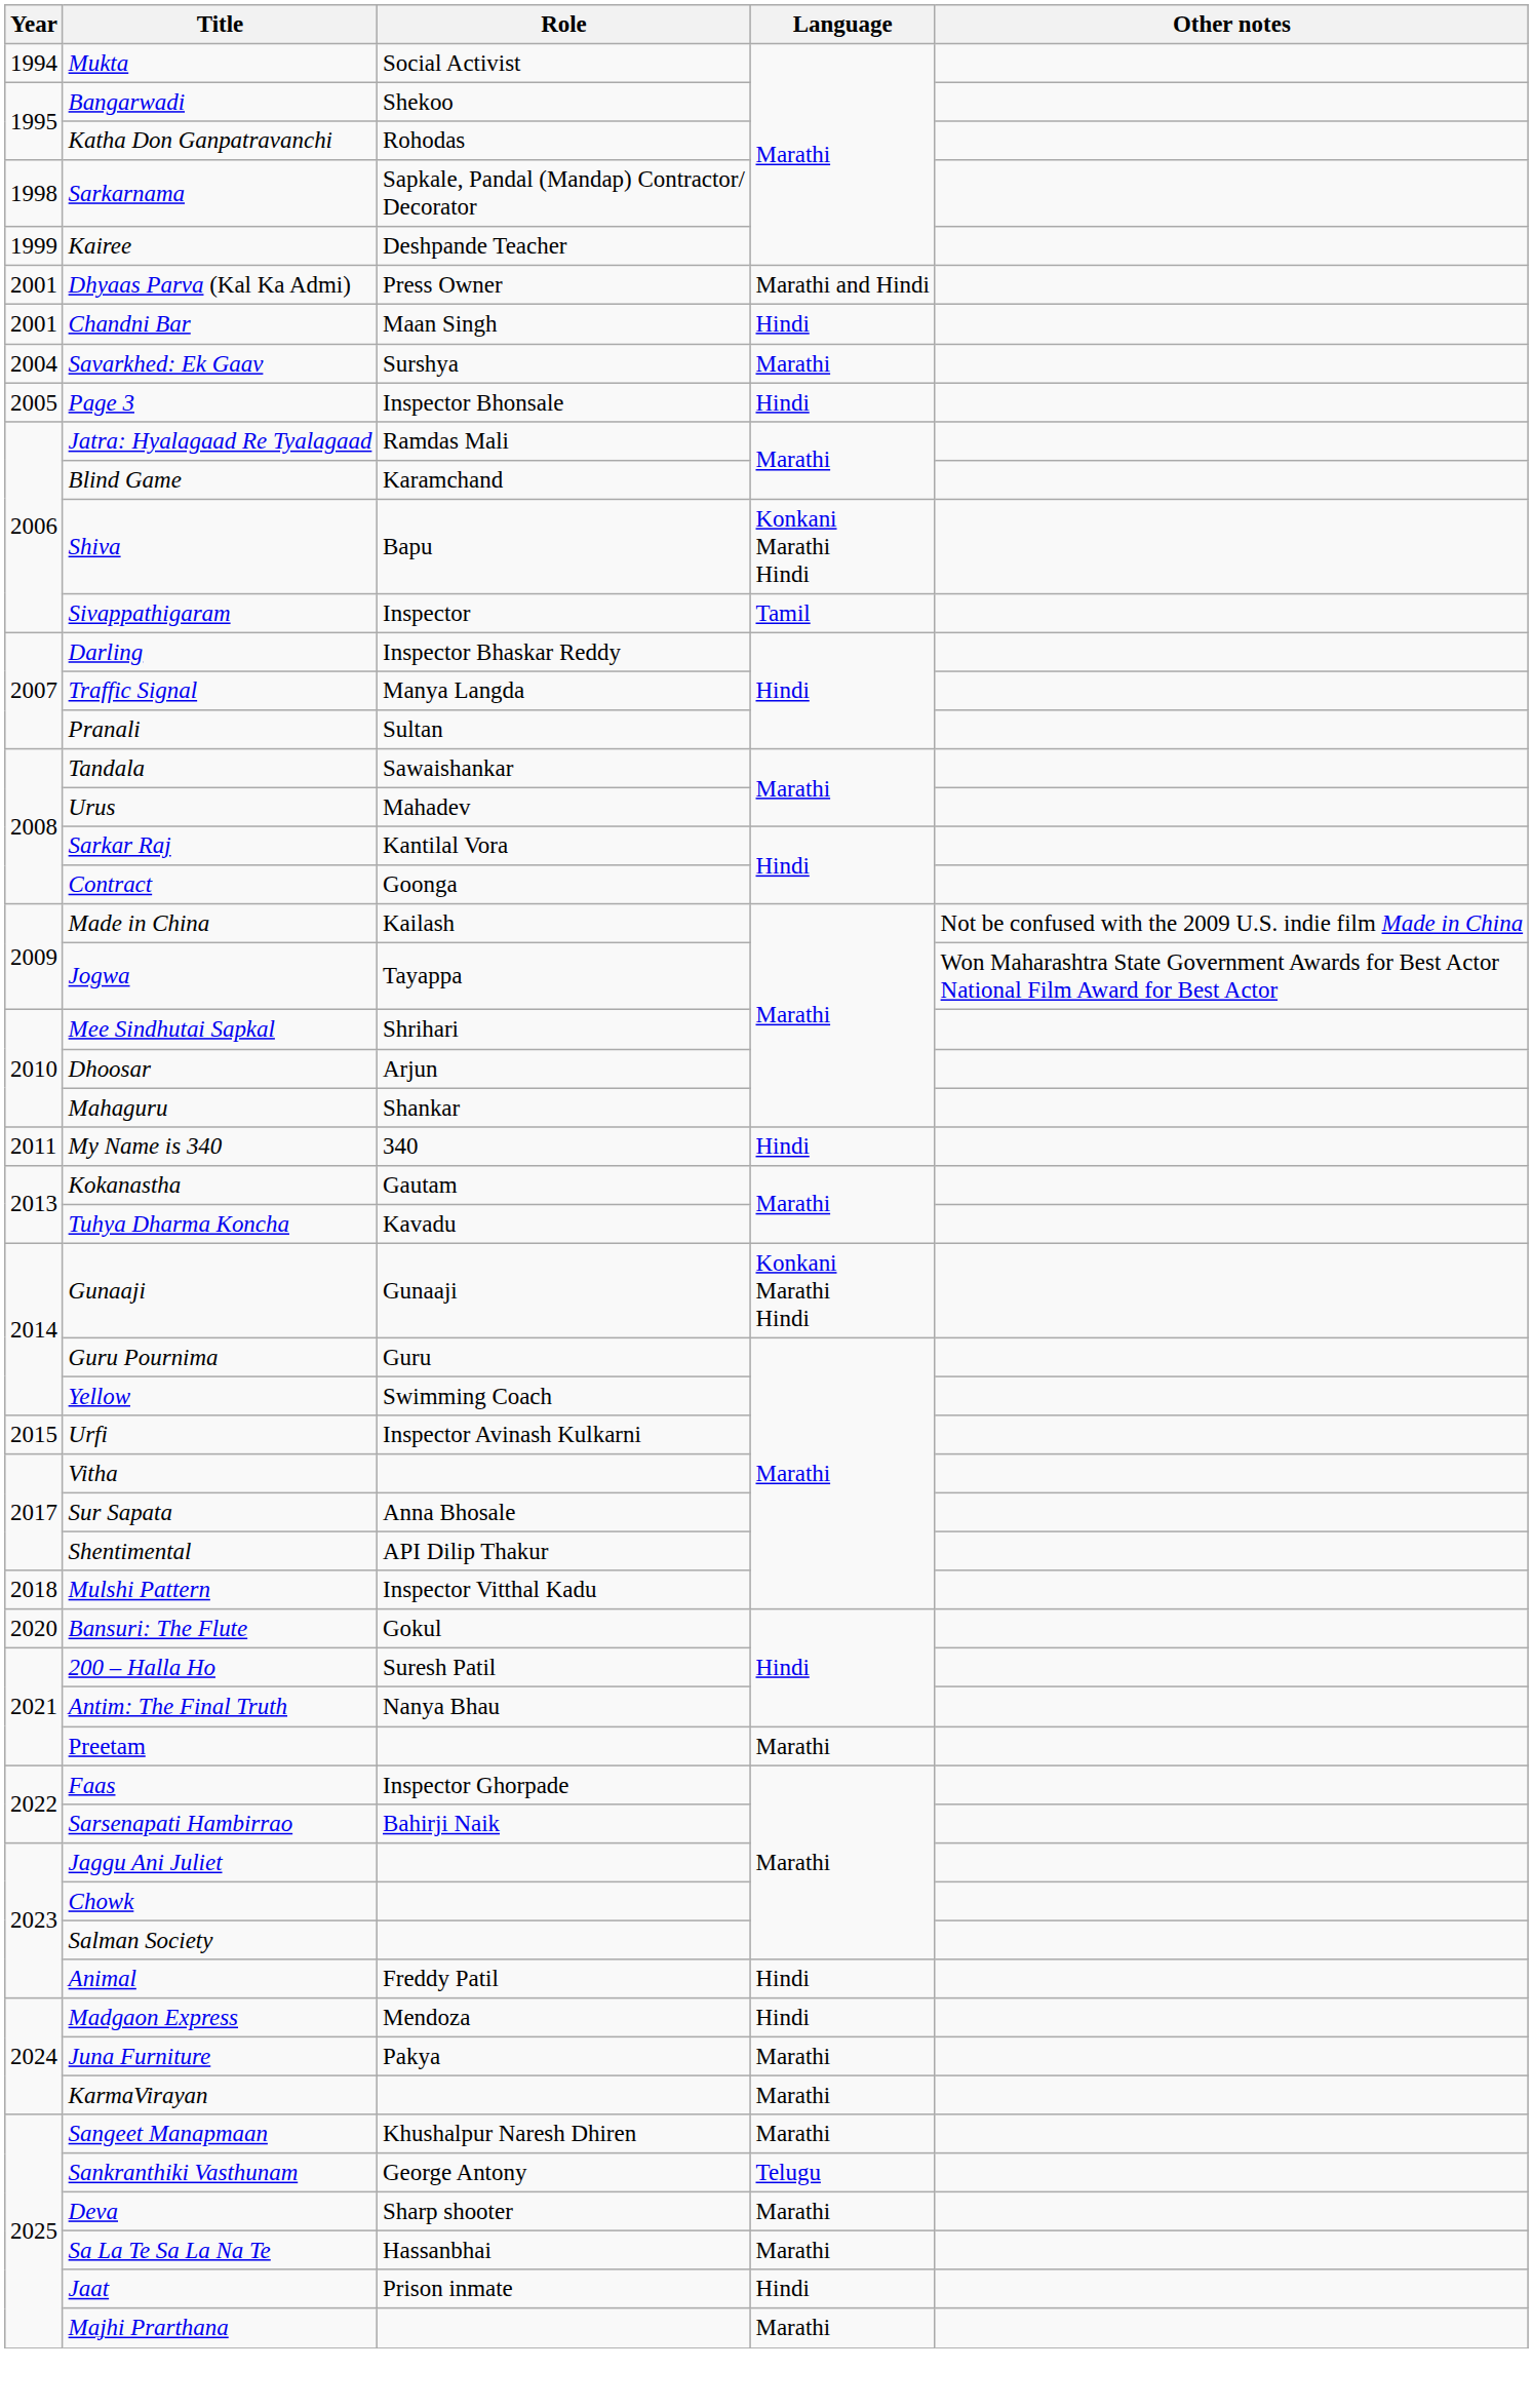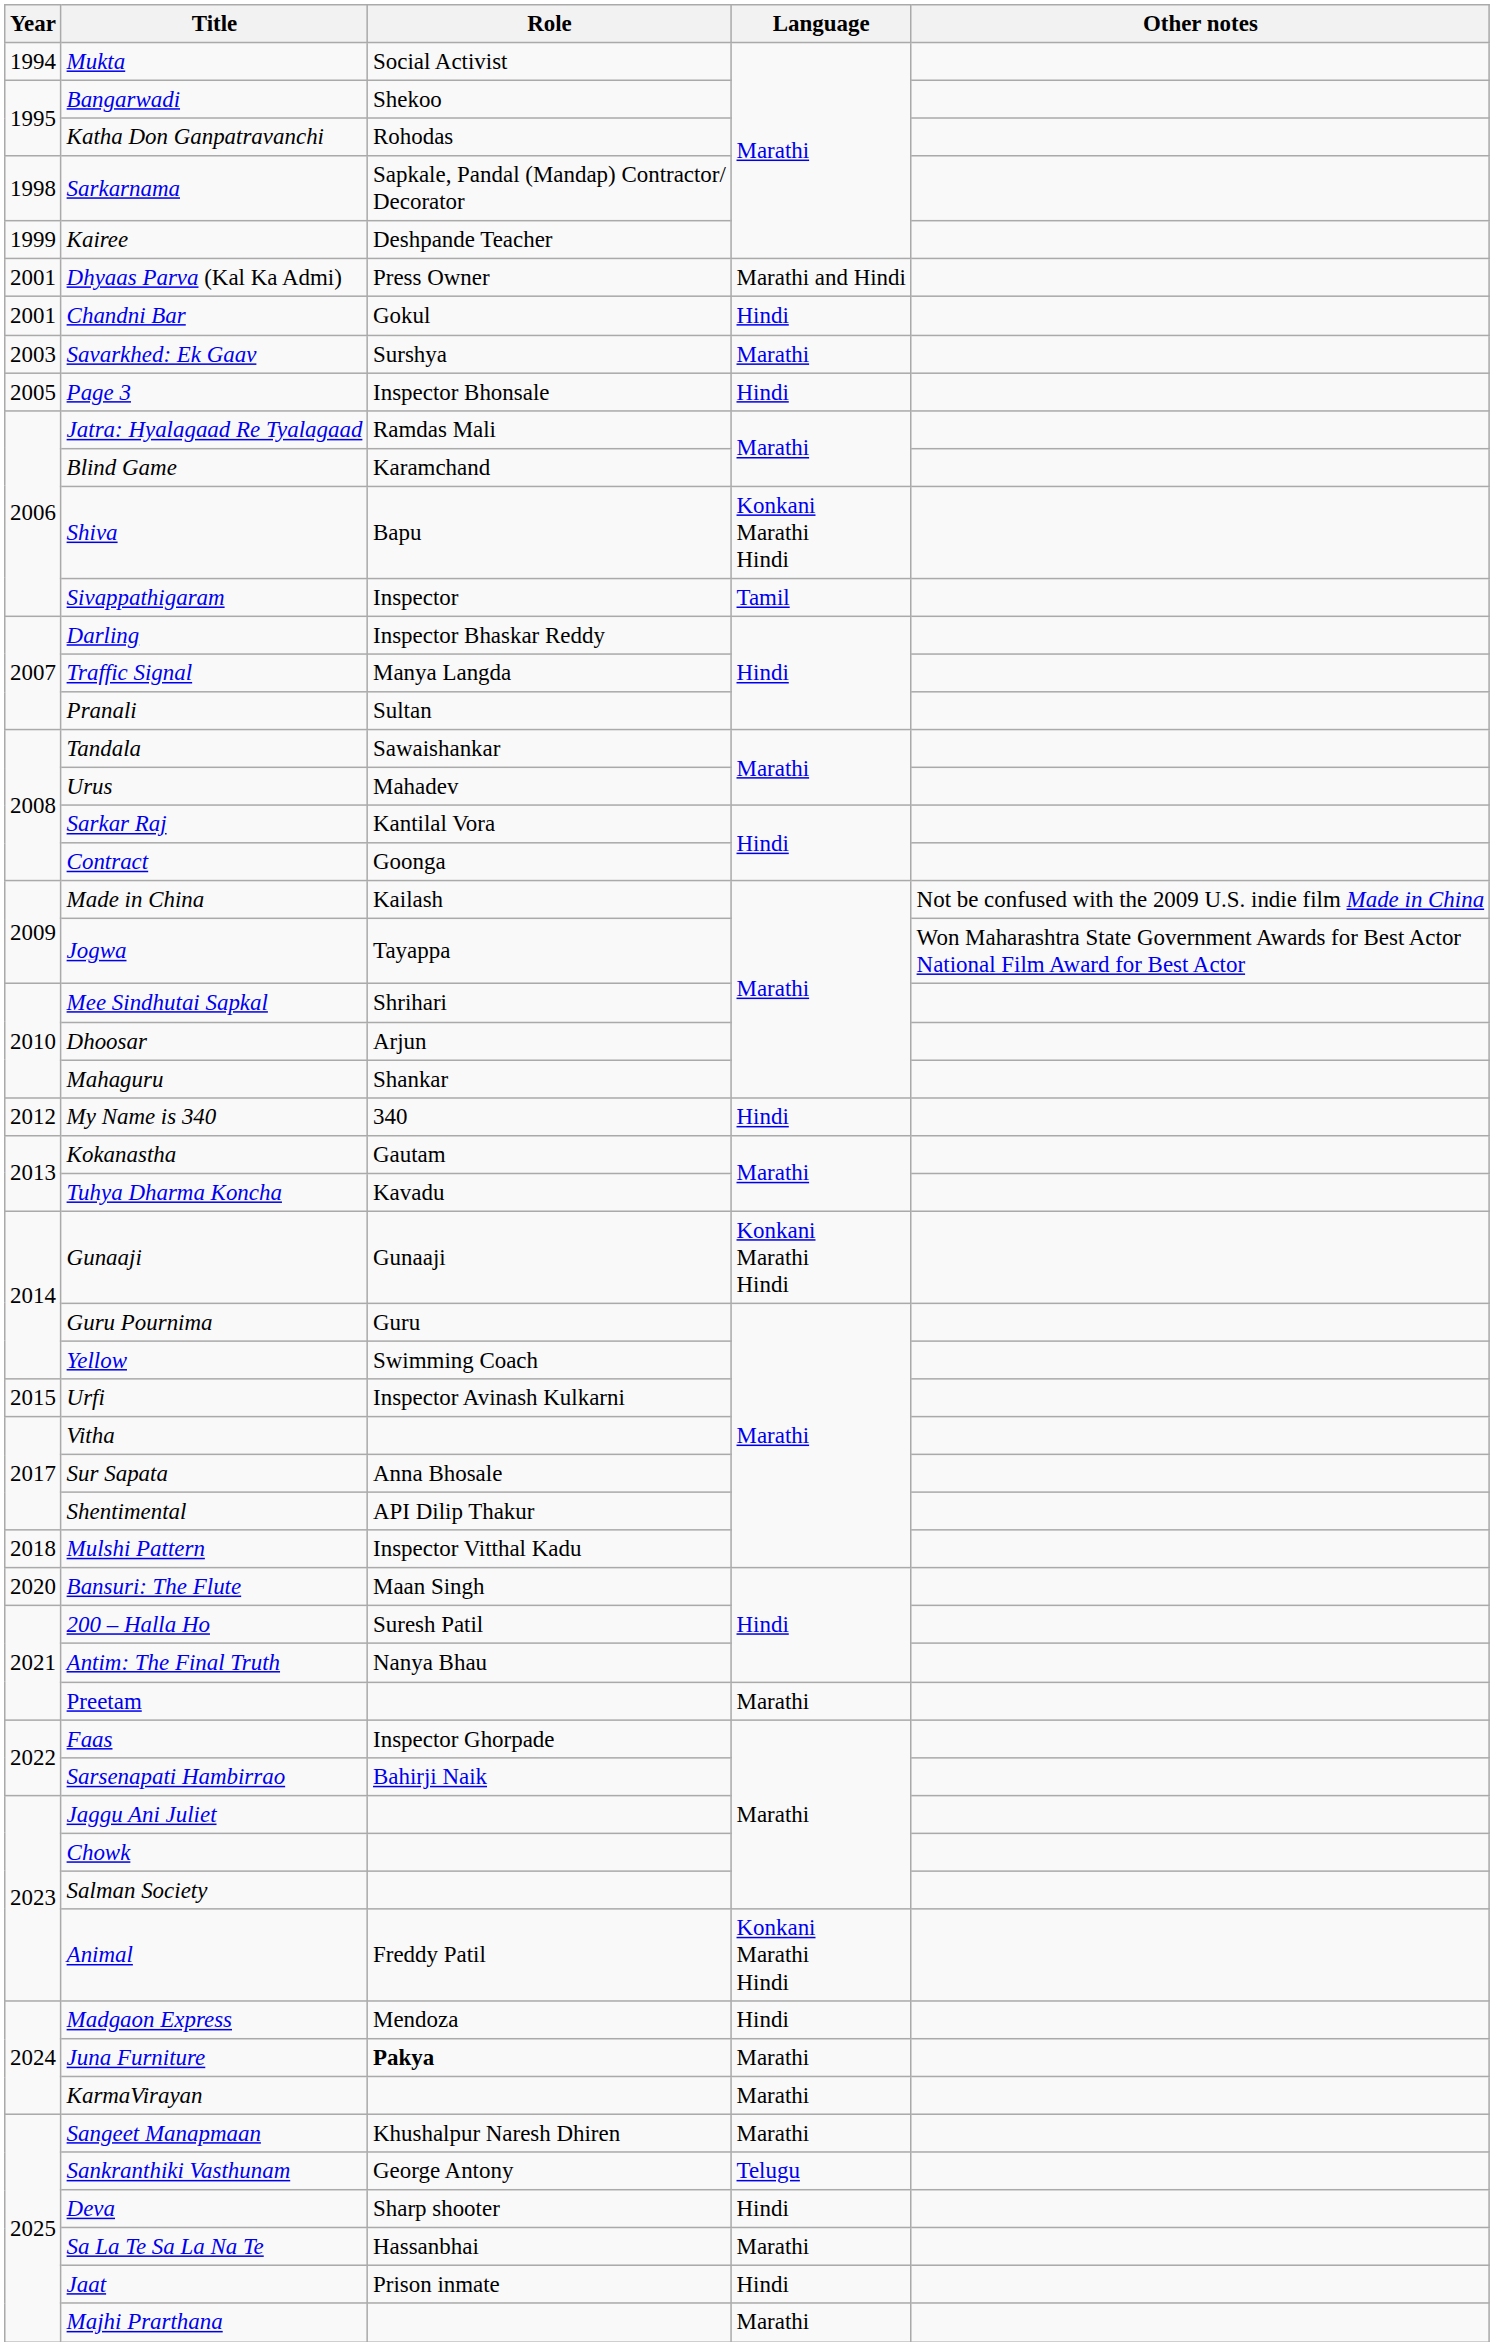 <table class="wikitable" style="font-size: 95%;">
 <tr>
 <th>Year</th>
 <th>Title</th>
 <th>Role</th>
 <th>Language</th>
 <th>Other notes</th>
 </tr>
 <tr>
 <td>1994</td>
 <td><em><a href='#'>Mukta</a></em></td>
 <td>Social Activist</td>
 <td rowspan="5"><a href='#'>Marathi</a></td>
 <td></td>
 </tr>
 <tr>
 <td rowspan="2">1995</td>
 <td><em><a href='#'>Bangarwadi</a></em></td>
 <td>Shekoo</td>
 <td></td>
 </tr>
 <tr>
 <td><em>Katha Don Ganpatravanchi</em></td>
 <td>Rohodas</td>
 <td></td>
 </tr>
 <tr>
 <td>1998</td>
 <td><em><a href='#'>Sarkarnama</a></em></td>
 <td>Sapkale, Pandal (Mandap) Contractor/<br>Decorator</td>
 <td></td>
 </tr>
 <tr>
 <td>1999</td>
 <td><em>Kairee</em></td>
 <td>Deshpande Teacher</td>
 <td></td>
 </tr>
 <tr>
 <td>2001</td>
 <td><em><a href='#'>Dhyaas Parva</a></em> (Kal Ka Admi)</td>
 <td>Press Owner</td>
 <td>Marathi and Hindi</td>
 <td></td>
 </tr>
 <tr>
 <td>2001</td>
 <td><em><a href='#'>Chandni Bar</a></em></td>
-<td>Maan Singh</td>
+<td>Gokul</td>
 <td><a href='#'>Hindi</a></td>
 <td></td>
 </tr>
 <tr>
-<td>2004</td>
+<td>2003</td>
 <td><em><a href='#'>Savarkhed: Ek Gaav</a></em></td>
 <td>Surshya</td>
 <td><a href='#'>Marathi</a></td>
 <td></td>
 </tr>
 <tr>
 <td>2005</td>
 <td><em><a href='#'>Page 3</a></em></td>
 <td>Inspector Bhonsale</td>
 <td><a href='#'>Hindi</a></td>
 <td></td>
 </tr>
 <tr>
 <td rowspan="4">2006</td>
 <td><em><a href='#'>Jatra: Hyalagaad Re Tyalagaad</a></em></td>
 <td>Ramdas Mali</td>
 <td rowspan="2"><a href='#'>Marathi</a></td>
 <td></td>
 </tr>
 <tr>
 <td><em>Blind Game</em></td>
 <td>Karamchand</td>
 <td></td>
 </tr>
 <tr>
 <td><em><a href='#'>Shiva</a></em></td>
 <td>Bapu</td>
 <td><a href='#'>Konkani</a><br>Marathi <br>Hindi</td>
 <td></td>
 </tr>
 <tr>
 <td><em><a href='#'>Sivappathigaram</a></em></td>
 <td>Inspector</td>
 <td><a href='#'>Tamil</a></td>
 <td></td>
 </tr>
 <tr>
 <td rowspan="3">2007</td>
 <td><em><a href='#'>Darling</a></em></td>
 <td>Inspector Bhaskar Reddy</td>
 <td rowspan="3"><a href='#'>Hindi</a></td>
 <td></td>
 </tr>
 <tr>
 <td><em><a href='#'>Traffic Signal</a></em></td>
 <td>Manya Langda</td>
 <td></td>
 </tr>
 <tr>
 <td><em>Pranali</em></td>
 <td>Sultan</td>
 <td></td>
 </tr>
 <tr>
 <td rowspan="4">2008</td>
 <td><em>Tandala</em></td>
 <td>Sawaishankar</td>
 <td rowspan="2"><a href='#'>Marathi</a></td>
 <td></td>
 </tr>
 <tr>
 <td><em>Urus</em></td>
 <td>Mahadev</td>
 <td></td>
 </tr>
 <tr>
 <td><em><a href='#'>Sarkar Raj</a></em></td>
 <td>Kantilal Vora</td>
 <td rowspan="2"><a href='#'>Hindi</a></td>
 <td></td>
 </tr>
 <tr>
 <td><em><a href='#'>Contract</a></em></td>
 <td>Goonga</td>
 <td></td>
 </tr>
 <tr>
 <td rowspan="2">2009</td>
 <td><em>Made in China</em></td>
 <td>Kailash</td>
 <td rowspan="5"><a href='#'>Marathi</a></td>
 <td>Not be confused with the 2009 U.S. indie film <em><a href='#'>Made in China</a></em></td>
 </tr>
 <tr>
 <td><em><a href='#'>Jogwa</a></em></td>
 <td>Tayappa</td>
 <td>Won Maharashtra State Government Awards for Best Actor <br> <a href='#'>National Film Award for Best Actor</a></td>
 </tr>
 <tr>
 <td rowspan="3">2010</td>
 <td><em><a href='#'>Mee Sindhutai Sapkal</a></em></td>
 <td>Shrihari</td>
 <td></td>
 </tr>
 <tr>
 <td><em>Dhoosar</em></td>
 <td>Arjun</td>
 <td></td>
 </tr>
 <tr>
 <td><em>Mahaguru</em></td>
 <td>Shankar</td>
 <td></td>
 </tr>
 <tr>
-<td>2011</td>
+<td>2012</td>
 <td><em>My Name is 340</em></td>
 <td>340</td>
 <td><a href='#'>Hindi</a></td>
 <td></td>
 </tr>
 <tr>
 <td rowspan="2">2013</td>
 <td><em>Kokanastha</em></td>
 <td>Gautam</td>
 <td rowspan="2"><a href='#'>Marathi</a></td>
 <td></td>
 </tr>
 <tr>
 <td><em><a href='#'>Tuhya Dharma Koncha</a></em></td>
 <td>Kavadu</td>
 <td></td>
 </tr>
 <tr>
 <td rowspan="3">2014</td>
 <td><em>Gunaaji</em></td>
 <td>Gunaaji</td>
 <td><a href='#'>Konkani</a><br>Marathi <br>Hindi</td>
 <td></td>
 </tr>
 <tr>
 <td><em>Guru Pournima</em></td>
 <td>Guru</td>
 <td rowspan="7"><a href='#'>Marathi</a></td>
 <td></td>
 </tr>
 <tr>
 <td><em><a href='#'>Yellow</a></em></td>
 <td>Swimming Coach</td>
 <td></td>
 </tr>
 <tr>
 <td>2015</td>
 <td><em>Urfi</em></td>
 <td>Inspector Avinash Kulkarni</td>
 <td></td>
 </tr>
 <tr>
 <td rowspan="3">2017</td>
 <td><em>Vitha</em></td>
 <td></td>
 <td></td>
 </tr>
 <tr>
 <td><em>Sur Sapata</em></td>
 <td>Anna Bhosale</td>
 <td></td>
 </tr>
 <tr>
 <td><em>Shentimental</em></td>
 <td>API Dilip Thakur</td>
 <td></td>
 </tr>
 <tr>
 <td>2018</td>
 <td><em> <a href='#'>Mulshi Pattern</a></em></td>
 <td>Inspector Vitthal Kadu</td>
 <td></td>
 </tr>
 <tr>
 <td>2020</td>
 <td><em><a href='#'>Bansuri: The Flute</a></em></td>
-<td>Gokul</td>
+<td>Maan Singh</td>
 <td rowspan="3"><a href='#'>Hindi</a></td>
 <td></td>
 </tr>
 <tr>
 <td rowspan="3">2021</td>
 <td><em><a href='#'>200 – Halla Ho</a></em></td>
 <td>Suresh Patil</td>
 <td></td>
 </tr>
 <tr>
 <td><em><a href='#'>Antim: The Final Truth</a></em></td>
 <td>Nanya Bhau</td>
 <td></td>
 </tr>
 <tr>
 <td><a href='#'>Preetam</a></td>
 <td></td>
 <td>Marathi</td>
 <td></td>
 </tr>
 <tr>
 <td rowspan="2">2022</td>
 <td><em><a href='#'>Faas</a></em></td>
 <td>Inspector Ghorpade</td>
 <td rowspan="5">Marathi</td>
 <td></td>
 </tr>
 <tr>
 <td><em><a href='#'>Sarsenapati Hambirrao</a></em></td>
 <td><a href='#'>Bahirji Naik</a></td>
 <td></td>
 </tr>
 <tr>
 <td rowspan="4">2023</td>
 <td><em><a href='#'>Jaggu Ani Juliet</a></em></td>
 <td></td>
 <td></td>
 </tr>
 <tr>
 <td><a href='#'><em>Chowk</em></a></td>
 <td></td>
 <td></td>
 </tr>
 <tr>
 <td><em>Salman Society</em></td>
 <td></td>
 <td></td>
 </tr>
 <tr>
 <td><a href='#'><em>Animal</em></a></td>
 <td>Freddy Patil</td>
-<td>Hindi</td>
+<td><a href='#'>Konkani</a><br>Marathi <br>Hindi</td>
 <td></td>
 </tr>
 <tr>
 <td rowspan="3">2024</td>
 <td><em><a href='#'>Madgaon Express</a></em></td>
 <td>Mendoza</td>
 <td>Hindi</td>
 <td></td>
 </tr>
 <tr>
 <td><em><a href='#'>Juna Furniture</a></em></td>
-<td>Pakya</td>
+<td><strong>Pakya</strong></td>
 <td>Marathi</td>
 <td></td>
 </tr>
 <tr>
 <td><em>KarmaVirayan</em></td>
 <td></td>
 <td>Marathi</td>
 <td></td>
 </tr>
 <tr>
 <td rowspan="6">2025</td>
 <td><em><a href='#'>Sangeet Manapmaan</a></em></td>
 <td>Khushalpur Naresh Dhiren</td>
 <td>Marathi</td>
 <td></td>
 </tr>
 <tr>
 <td><em><a href='#'>Sankranthiki Vasthunam</a></em></td>
 <td>George Antony</td>
 <td><a href='#'>Telugu</a></td>
 <td></td>
 </tr>
 <tr>
 <td><em><a href='#'>Deva</a></em></td>
 <td>Sharp shooter</td>
-<td>Marathi</td>
+<td>Hindi</td>
 <td></td>
 </tr>
 <tr>
 <td><a href='#'><em>Sa La Te Sa La Na Te</em></a></td>
 <td>Hassanbhai</td>
 <td>Marathi</td>
 <td></td>
 </tr>
 <tr>
 <td><em><a href='#'>Jaat</a></em></td>
 <td>Prison inmate</td>
 <td>Hindi</td>
 <td></td>
 </tr>
 <tr>
 <td><em><a href='#'>Majhi Prarthana</a></em></td>
 <td></td>
 <td>Marathi</td>
 </tr>
 </table>
